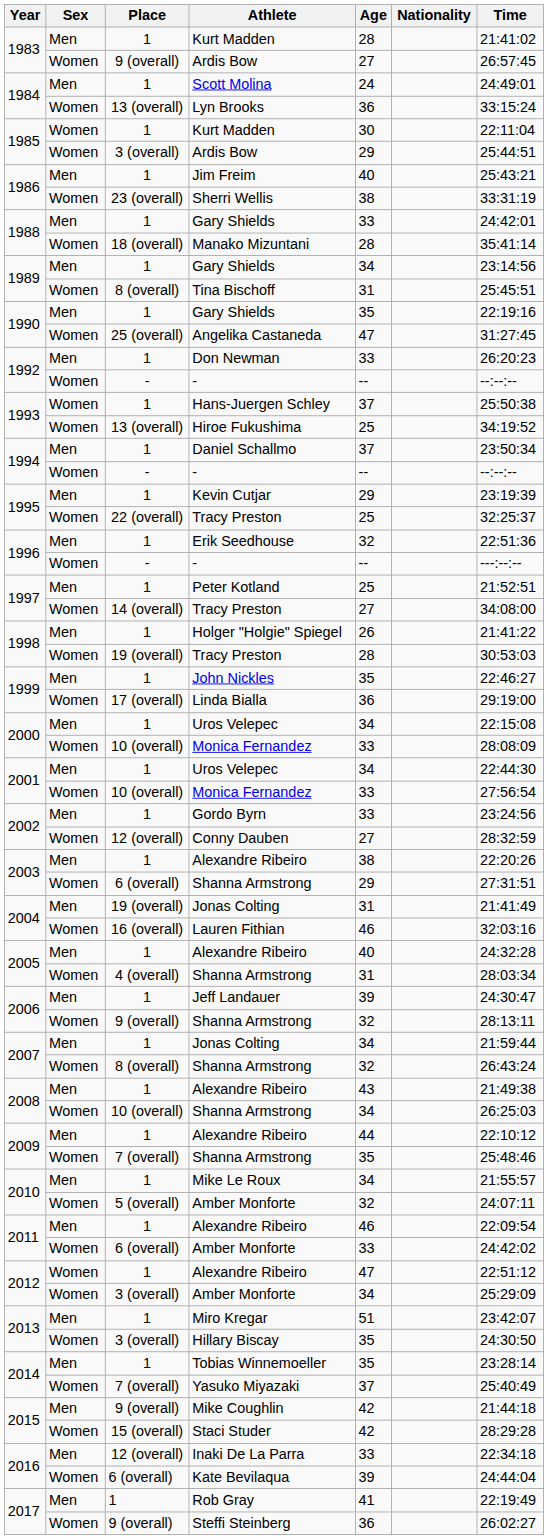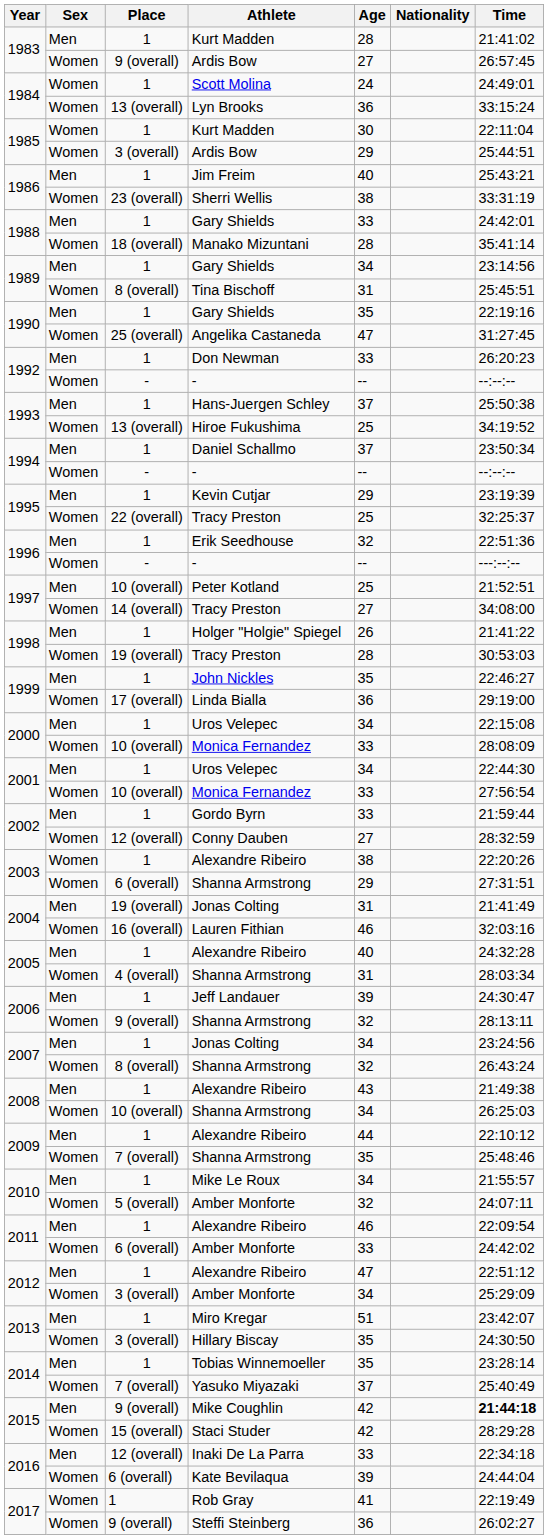 <table class="wikitable" width=600px>
 <tr>
 <th>Year</th>
 <th>Sex</th>
 <th>Place</th>
 <th>Athlete</th>
 <th>Age</th>
 <th>Nationality</th>
 <th>Time</th>
 </tr>
 <tr>
 <td rowspan="2">1983</td>
 <td>Men</td>
 <td style="text-align:center;">1</td>
 <td>Kurt Madden</td>
 <td>28</td>
 <td></td>
 <td>21:41:02</td>
 </tr>
 <tr>
 <td>Women</td>
 <td style="text-align:center;">9 (overall)</td>
 <td>Ardis Bow</td>
 <td>27</td>
 <td></td>
 <td>26:57:45</td>
 </tr>
 <tr>
 <td rowspan="2">1984</td>
-<td>Men</td>
+<td>Women</td>
 <td style="text-align:center;">1</td>
 <td><a href='#'>Scott Molina</a></td>
 <td>24</td>
 <td></td>
 <td>24:49:01</td>
 </tr>
 <tr>
 <td>Women</td>
 <td style="text-align:center;">13 (overall)</td>
 <td>Lyn Brooks</td>
 <td>36</td>
 <td></td>
 <td>33:15:24</td>
 </tr>
 <tr>
 <td rowspan="2">1985</td>
 <td>Women</td>
 <td style="text-align:center;">1</td>
 <td>Kurt Madden</td>
 <td>30</td>
 <td></td>
 <td>22:11:04</td>
 </tr>
 <tr>
 <td>Women</td>
 <td style="text-align:center;">3 (overall)</td>
 <td>Ardis Bow</td>
 <td>29</td>
 <td></td>
 <td>25:44:51</td>
 </tr>
 <tr>
 <td rowspan="2">1986</td>
 <td>Men</td>
 <td style="text-align:center;">1</td>
 <td>Jim Freim</td>
 <td>40</td>
 <td></td>
 <td>25:43:21</td>
 </tr>
 <tr>
 <td>Women</td>
 <td style="text-align:center;">23 (overall)</td>
 <td>Sherri Wellis</td>
 <td>38</td>
 <td></td>
 <td>33:31:19</td>
 </tr>
 <tr>
 <td rowspan="2">1988</td>
 <td>Men</td>
 <td style="text-align:center;">1</td>
 <td>Gary Shields</td>
 <td>33</td>
 <td></td>
 <td>24:42:01</td>
 </tr>
 <tr>
 <td>Women</td>
 <td style="text-align:center;">18 (overall)</td>
 <td>Manako Mizuntani</td>
 <td>28</td>
 <td></td>
 <td>35:41:14</td>
 </tr>
 <tr>
 <td rowspan="2">1989</td>
 <td>Men</td>
 <td style="text-align:center;">1</td>
 <td>Gary Shields</td>
 <td>34</td>
 <td></td>
 <td>23:14:56</td>
 </tr>
 <tr>
 <td>Women</td>
 <td style="text-align:center;">8 (overall)</td>
 <td>Tina Bischoff</td>
 <td>31</td>
 <td></td>
 <td>25:45:51</td>
 </tr>
 <tr>
 <td rowspan="2">1990</td>
 <td>Men</td>
 <td style="text-align:center;">1</td>
 <td>Gary Shields</td>
 <td>35</td>
 <td></td>
 <td>22:19:16</td>
 </tr>
 <tr>
 <td>Women</td>
 <td style="text-align:center;">25 (overall)</td>
 <td>Angelika Castaneda</td>
 <td>47</td>
 <td></td>
 <td>31:27:45</td>
 </tr>
 <tr>
 <td rowspan="2">1992</td>
 <td>Men</td>
 <td style="text-align:center;">1</td>
 <td>Don Newman</td>
 <td>33</td>
 <td></td>
 <td>26:20:23</td>
 </tr>
 <tr>
 <td>Women</td>
 <td style="text-align:center;">-</td>
 <td>-</td>
 <td>--</td>
 <td></td>
 <td>--:--:--</td>
 </tr>
 <tr>
 <td rowspan="2">1993</td>
-<td>Women</td>
+<td>Men</td>
 <td style="text-align:center;">1</td>
 <td>Hans-Juergen Schley</td>
 <td>37</td>
 <td></td>
 <td>25:50:38</td>
 </tr>
 <tr>
 <td>Women</td>
 <td style="text-align:center;">13 (overall)</td>
 <td>Hiroe Fukushima</td>
 <td>25</td>
 <td></td>
 <td>34:19:52</td>
 </tr>
 <tr>
 <td rowspan="2">1994</td>
 <td>Men</td>
 <td style="text-align:center;">1</td>
 <td>Daniel Schallmo</td>
 <td>37</td>
 <td></td>
 <td>23:50:34</td>
 </tr>
 <tr>
 <td>Women</td>
 <td style="text-align:center;">-</td>
 <td>-</td>
 <td>--</td>
 <td></td>
 <td>--:--:--</td>
 </tr>
 <tr>
 <td rowspan="2">1995</td>
 <td>Men</td>
 <td style="text-align:center;">1</td>
 <td>Kevin Cutjar</td>
 <td>29</td>
 <td></td>
 <td>23:19:39</td>
 </tr>
 <tr>
 <td>Women</td>
 <td style="text-align:center;">22 (overall)</td>
 <td>Tracy Preston</td>
 <td>25</td>
 <td></td>
 <td>32:25:37</td>
 </tr>
 <tr>
 <td rowspan="2">1996</td>
 <td>Men</td>
 <td style="text-align:center;">1</td>
 <td>Erik Seedhouse</td>
 <td>32</td>
 <td></td>
 <td>22:51:36</td>
 </tr>
 <tr>
 <td>Women</td>
 <td style="text-align:center;">-</td>
 <td>-</td>
 <td>--</td>
 <td></td>
 <td>---:--:--</td>
 </tr>
 <tr>
 <td rowspan="2">1997</td>
 <td>Men</td>
-<td style="text-align:center;">1</td>
+<td style="text-align:center;">10 (overall)</td>
 <td>Peter Kotland</td>
 <td>25</td>
 <td></td>
 <td>21:52:51</td>
 </tr>
 <tr>
 <td>Women</td>
 <td style="text-align:center;">14 (overall)</td>
 <td>Tracy Preston</td>
 <td>27</td>
 <td></td>
 <td>34:08:00</td>
 </tr>
 <tr>
 <td rowspan="2">1998</td>
 <td>Men</td>
 <td style="text-align:center;">1</td>
 <td>Holger "Holgie" Spiegel</td>
 <td>26</td>
 <td></td>
 <td>21:41:22</td>
 </tr>
 <tr>
 <td>Women</td>
 <td style="text-align:center;">19 (overall)</td>
 <td>Tracy Preston</td>
 <td>28</td>
 <td></td>
 <td>30:53:03</td>
 </tr>
 <tr>
 <td rowspan="2">1999</td>
 <td>Men</td>
 <td style="text-align:center;">1</td>
 <td><a href='#'>John Nickles</a></td>
 <td>35</td>
 <td></td>
 <td>22:46:27</td>
 </tr>
 <tr>
 <td>Women</td>
 <td style="text-align:center;">17 (overall)</td>
 <td>Linda Bialla</td>
 <td>36</td>
 <td></td>
 <td>29:19:00</td>
 </tr>
 <tr>
 <td rowspan="2">2000</td>
 <td>Men</td>
 <td style="text-align:center;">1</td>
 <td>Uros Velepec</td>
 <td>34</td>
 <td></td>
 <td>22:15:08</td>
 </tr>
 <tr>
 <td>Women</td>
 <td style="text-align:center;">10 (overall)</td>
 <td><a href='#'>Monica Fernandez</a></td>
 <td>33</td>
 <td></td>
 <td>28:08:09</td>
 </tr>
 <tr>
 <td rowspan="2">2001</td>
 <td>Men</td>
 <td style="text-align:center;">1</td>
 <td>Uros Velepec</td>
 <td>34</td>
 <td></td>
 <td>22:44:30</td>
 </tr>
 <tr>
 <td>Women</td>
 <td style="text-align:center;">10 (overall)</td>
 <td><a href='#'>Monica Fernandez</a></td>
 <td>33</td>
 <td></td>
 <td>27:56:54</td>
 </tr>
 <tr>
 <td rowspan="2">2002</td>
 <td>Men</td>
 <td style="text-align:center;">1</td>
 <td>Gordo Byrn</td>
 <td>33</td>
 <td></td>
-<td>23:24:56</td>
+<td>21:59:44</td>
 </tr>
 <tr>
 <td>Women</td>
 <td style="text-align:center;">12 (overall)</td>
 <td>Conny Dauben</td>
 <td>27</td>
 <td></td>
 <td>28:32:59</td>
 </tr>
 <tr>
 <td rowspan="2">2003</td>
-<td>Men</td>
+<td>Women</td>
 <td style="text-align:center;">1</td>
 <td>Alexandre Ribeiro</td>
 <td>38</td>
 <td></td>
 <td>22:20:26</td>
 </tr>
 <tr>
 <td>Women</td>
 <td style="text-align:center;">6 (overall)</td>
 <td>Shanna Armstrong</td>
 <td>29</td>
 <td></td>
 <td>27:31:51</td>
 </tr>
 <tr>
 <td rowspan="2">2004</td>
 <td>Men</td>
 <td style="text-align:center;">19 (overall)</td>
 <td>Jonas Colting</td>
 <td>31</td>
 <td></td>
 <td>21:41:49</td>
 </tr>
 <tr>
 <td>Women</td>
 <td style="text-align:center;">16 (overall)</td>
 <td>Lauren Fithian</td>
 <td>46</td>
 <td></td>
 <td>32:03:16</td>
 </tr>
 <tr>
 <td rowspan="2">2005</td>
 <td>Men</td>
 <td style="text-align:center;">1</td>
 <td>Alexandre Ribeiro</td>
 <td>40</td>
 <td></td>
 <td>24:32:28</td>
 </tr>
 <tr>
 <td>Women</td>
 <td style="text-align:center;">4 (overall)</td>
 <td>Shanna Armstrong</td>
 <td>31</td>
 <td></td>
 <td>28:03:34</td>
 </tr>
 <tr>
 <td rowspan="2">2006</td>
 <td>Men</td>
 <td style="text-align:center;">1</td>
 <td>Jeff Landauer</td>
 <td>39</td>
 <td></td>
 <td>24:30:47</td>
 </tr>
 <tr>
 <td>Women</td>
 <td style="text-align:center;">9 (overall)</td>
 <td>Shanna Armstrong</td>
 <td>32</td>
 <td></td>
 <td>28:13:11</td>
 </tr>
 <tr>
 <td rowspan="2">2007</td>
 <td>Men</td>
 <td style="text-align:center;">1</td>
 <td>Jonas Colting</td>
 <td>34</td>
 <td></td>
-<td>21:59:44</td>
+<td>23:24:56</td>
 </tr>
 <tr>
 <td>Women</td>
 <td style="text-align:center;">8 (overall)</td>
 <td>Shanna Armstrong</td>
 <td>32</td>
 <td></td>
 <td>26:43:24</td>
 </tr>
 <tr>
 <td rowspan="2">2008</td>
 <td>Men</td>
 <td style="text-align:center;">1</td>
 <td>Alexandre Ribeiro</td>
 <td>43</td>
 <td></td>
 <td>21:49:38</td>
 </tr>
 <tr>
 <td>Women</td>
 <td style="text-align:center;">10 (overall)</td>
 <td>Shanna Armstrong</td>
 <td>34</td>
 <td></td>
 <td>26:25:03</td>
 </tr>
 <tr>
 <td rowspan="2">2009</td>
 <td>Men</td>
 <td style="text-align:center;">1</td>
 <td>Alexandre Ribeiro</td>
 <td>44</td>
 <td></td>
 <td>22:10:12</td>
 </tr>
 <tr>
 <td>Women</td>
 <td style="text-align:center;">7 (overall)</td>
 <td>Shanna Armstrong</td>
 <td>35</td>
 <td></td>
 <td>25:48:46</td>
 </tr>
 <tr>
 <td rowspan="2">2010</td>
 <td>Men</td>
 <td style="text-align:center;">1</td>
 <td>Mike Le Roux</td>
 <td>34</td>
 <td></td>
 <td>21:55:57</td>
 </tr>
 <tr>
 <td>Women</td>
 <td style="text-align:center;">5 (overall)</td>
 <td>Amber Monforte</td>
 <td>32</td>
 <td></td>
 <td>24:07:11</td>
 </tr>
 <tr>
 <td rowspan="2">2011</td>
 <td>Men</td>
 <td style="text-align:center;">1</td>
 <td>Alexandre Ribeiro</td>
 <td>46</td>
 <td></td>
 <td>22:09:54</td>
 </tr>
 <tr>
 <td>Women</td>
 <td style="text-align:center;">6 (overall)</td>
 <td>Amber Monforte</td>
 <td>33</td>
 <td></td>
 <td>24:42:02</td>
 </tr>
 <tr>
 <td rowspan="2">2012</td>
-<td>Women</td>
+<td>Men</td>
 <td style="text-align:center;">1</td>
 <td>Alexandre Ribeiro</td>
 <td>47</td>
 <td></td>
 <td>22:51:12</td>
 </tr>
 <tr>
 <td>Women</td>
 <td style="text-align:center;">3 (overall)</td>
 <td>Amber Monforte</td>
 <td>34</td>
 <td></td>
 <td>25:29:09</td>
 </tr>
 <tr>
 <td rowspan="2">2013</td>
 <td>Men</td>
 <td style="text-align:center;">1</td>
 <td>Miro Kregar</td>
 <td>51</td>
 <td></td>
 <td>23:42:07</td>
 </tr>
 <tr>
 <td>Women</td>
 <td style="text-align:center;">3 (overall)</td>
 <td>Hillary Biscay</td>
 <td>35</td>
 <td></td>
 <td>24:30:50</td>
 </tr>
 <tr>
 <td rowspan="2">2014</td>
 <td>Men</td>
 <td style="text-align:center;">1</td>
 <td>Tobias Winnemoeller</td>
 <td>35</td>
 <td></td>
 <td>23:28:14</td>
 </tr>
 <tr>
 <td>Women</td>
 <td style="text-align:center;">7 (overall)</td>
 <td>Yasuko Miyazaki</td>
 <td>37</td>
 <td></td>
 <td>25:40:49</td>
 </tr>
 <tr>
 <td rowspan="2">2015</td>
 <td>Men</td>
 <td style="text-align:center;">9 (overall)</td>
 <td>Mike Coughlin</td>
 <td>42</td>
 <td></td>
-<td>21:44:18</td>
+<td><strong>21:44:18</strong></td>
 </tr>
 <tr>
 <td>Women</td>
 <td style="text-align:center;">15 (overall)</td>
 <td>Staci Studer</td>
 <td>42</td>
 <td></td>
 <td>28:29:28</td>
 </tr>
 <tr>
 <td rowspan="2">2016</td>
 <td>Men</td>
 <td style="text-align:center;">12 (overall)</td>
 <td>Inaki De La Parra</td>
 <td>33</td>
 <td></td>
 <td>22:34:18</td>
 </tr>
 <tr>
 <td>Women</td>
 <td>6 (overall)</td>
 <td>Kate Bevilaqua</td>
 <td>39</td>
 <td></td>
 <td>24:44:04</td>
 </tr>
 <tr>
 <td rowspan="2">2017</td>
-<td>Men</td>
+<td>Women</td>
 <td>1</td>
 <td>Rob Gray</td>
 <td>41</td>
 <td></td>
 <td>22:19:49</td>
 </tr>
 <tr>
 <td>Women</td>
 <td>9 (overall)</td>
 <td>Steffi Steinberg</td>
 <td>36</td>
 <td></td>
 <td>26:02:27</td>
 </tr>
 </table>
